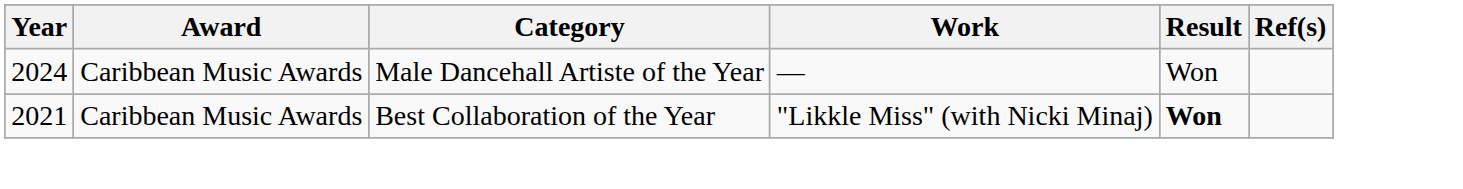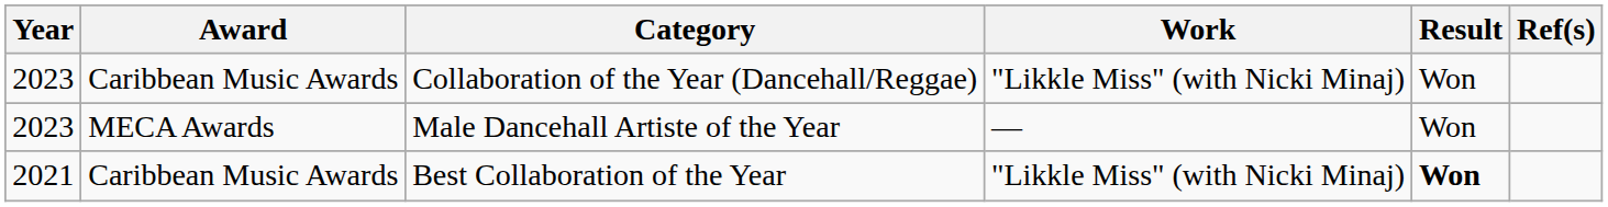 <table class="wikitable sortable">
 <tr>
 <th>Year</th>
 <th>Award</th>
 <th>Category</th>
 <th>Work</th>
 <th>Result</th>
 <th>Ref(s)</th>
 </tr>
 <tr>
-<td>2024</td>
+<td>2023</td>
 <td>Caribbean Music Awards</td>
+<td>Collaboration of the Year (Dancehall/Reggae)</td>
+<td>"Likkle Miss" (with Nicki Minaj)</td>
+<td>Won</td>
+<td></td>
+</tr>
+<tr>
+<td>2023</td>
+<td>MECA Awards</td>
 <td>Male Dancehall Artiste of the Year</td>
 <td>—</td>
 <td>Won</td>
 <td></td>
 </tr>
 <tr>
 <td>2021</td>
 <td>Caribbean Music Awards</td>
 <td>Best Collaboration of the Year</td>
 <td>"Likkle Miss" (with Nicki Minaj)</td>
 <td><strong>Won</strong></td>
 <td></td>
 </tr>
 </table>
